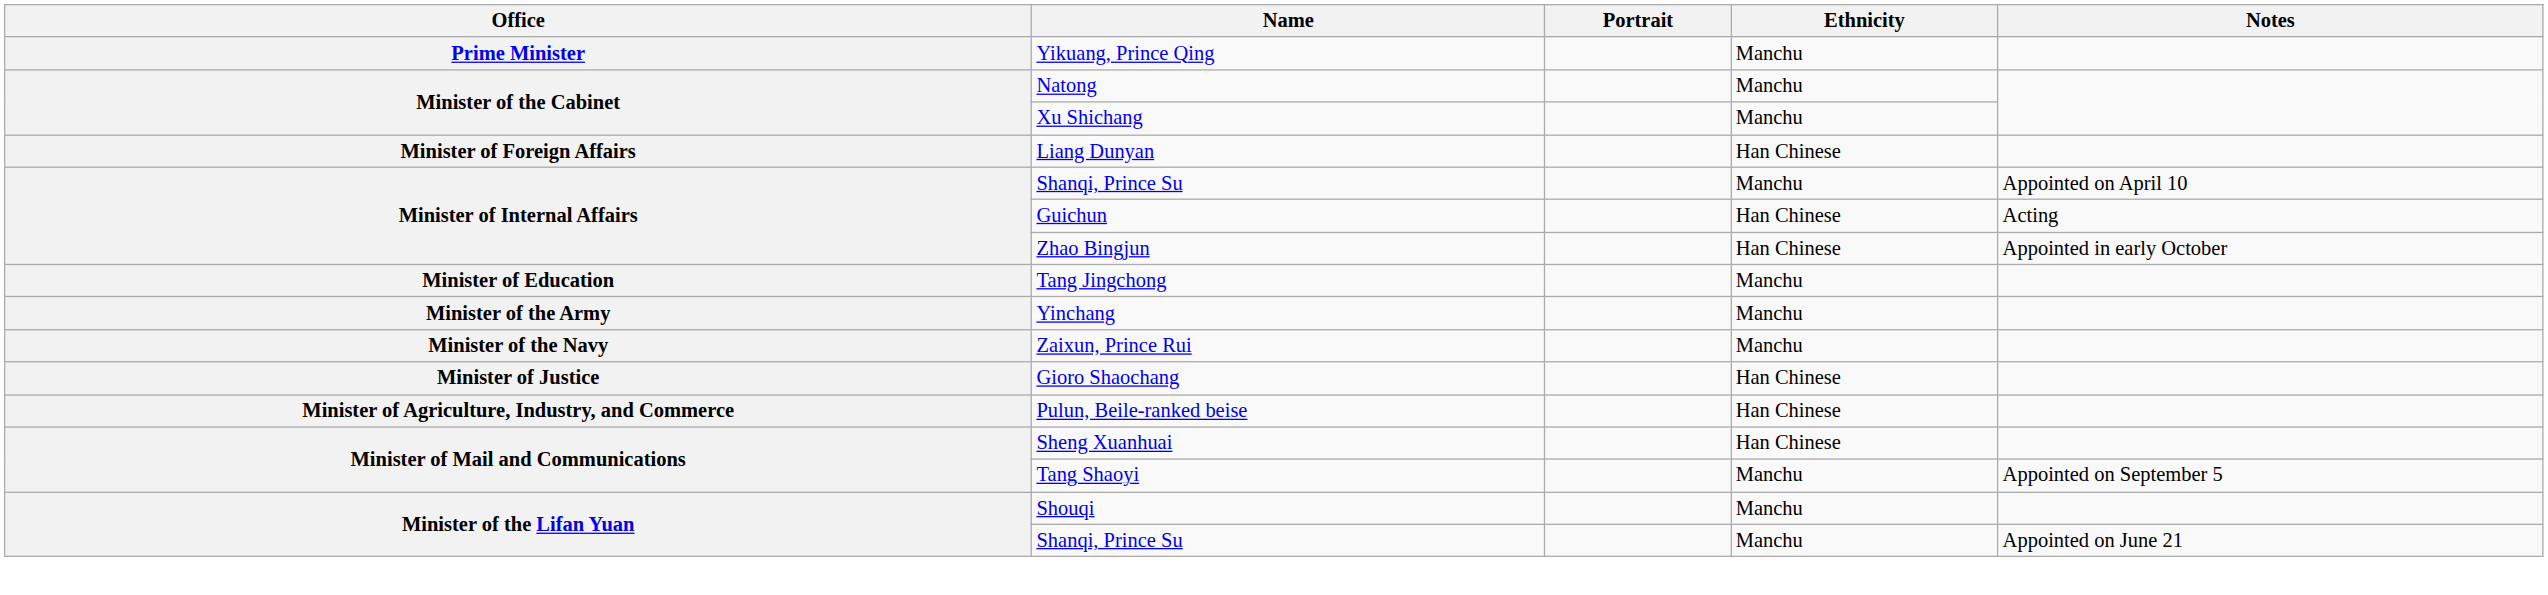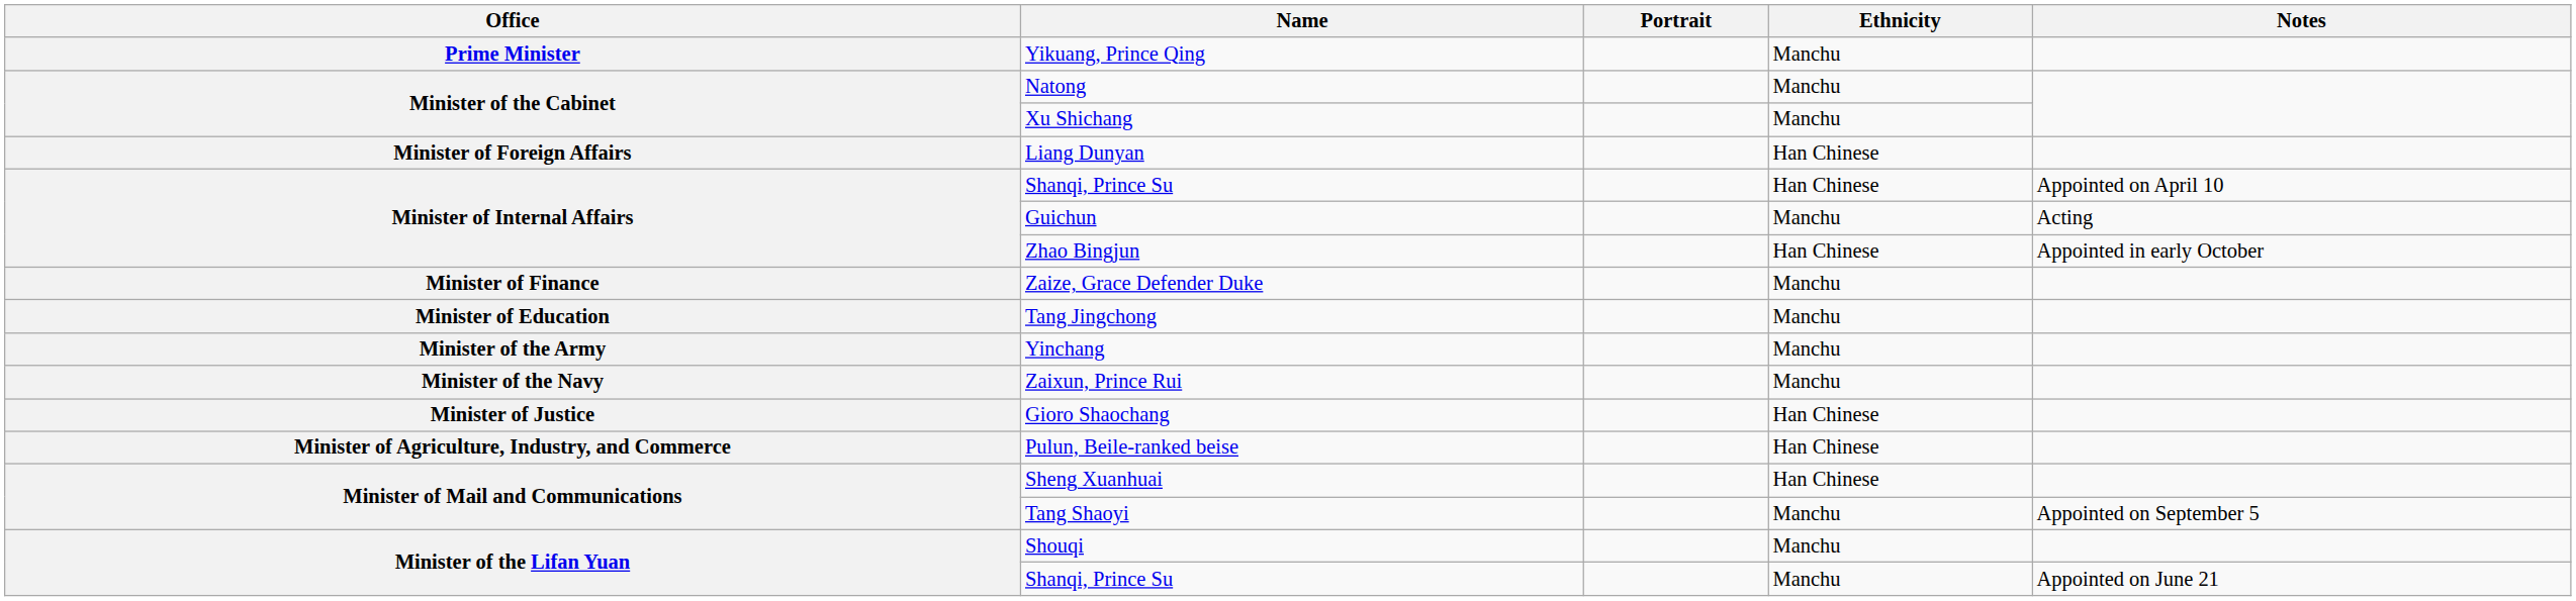 <table class="wikitable" width="100%">
 <tr>
 <th style="white-space:nowrap">Office</th>
 <th>Name</th>
 <th>Portrait</th>
 <th>Ethnicity</th>
 <th>Notes</th>
 </tr>
 <tr>
 <th><a href='#'>Prime Minister</a></th>
 <td><a href='#'>Yikuang, Prince Qing</a><br></td>
 <td></td>
 <td>Manchu</td>
 <td></td>
 </tr>
 <tr>
 <th rowspan="2">Minister of the Cabinet</th>
 <td><a href='#'>Natong</a><br></td>
 <td></td>
 <td>Manchu</td>
 <td rowspan="2"></td>
 </tr>
 <tr>
 <td><a href='#'>Xu Shichang</a><br></td>
 <td></td>
 <td>Manchu</td>
 </tr>
 <tr>
 <th>Minister of Foreign Affairs</th>
 <td><a href='#'>Liang Dunyan</a><br></td>
 <td></td>
 <td>Han Chinese</td>
 <td></td>
 </tr>
 <tr>
 <th rowspan="3">Minister of Internal Affairs</th>
 <td><a href='#'>Shanqi, Prince Su</a><br></td>
 <td></td>
-<td>Manchu</td>
+<td>Han Chinese</td>
 <td>Appointed on April 10</td>
 </tr>
 <tr>
 <td><a href='#'>Guichun</a><br></td>
 <td></td>
-<td>Han Chinese</td>
+<td>Manchu</td>
 <td>Acting</td>
 </tr>
 <tr>
 <td><a href='#'>Zhao Bingjun</a><br></td>
 <td></td>
 <td>Han Chinese</td>
 <td>Appointed in early October</td>
+</tr>
+<tr>
+<th>Minister of Finance</th>
+<td><a href='#'>Zaize, Grace Defender Duke</a><br></td>
+<td></td>
+<td>Manchu</td>
+<td></td>
 </tr>
 <tr>
 <th>Minister of Education</th>
 <td><a href='#'>Tang Jingchong</a><br></td>
 <td></td>
 <td>Manchu</td>
 <td></td>
 </tr>
 <tr>
 <th>Minister of the Army</th>
 <td><a href='#'>Yinchang</a><br></td>
 <td></td>
 <td>Manchu</td>
 <td></td>
 </tr>
 <tr>
 <th>Minister of the Navy</th>
 <td><a href='#'>Zaixun, Prince Rui</a><br></td>
 <td></td>
 <td>Manchu</td>
 <td></td>
 </tr>
 <tr>
 <th>Minister of Justice</th>
 <td><a href='#'>Gioro Shaochang</a><br></td>
 <td></td>
 <td>Han Chinese</td>
 <td></td>
 </tr>
 <tr>
 <th>Minister of Agriculture, Industry, and Commerce</th>
 <td><a href='#'>Pulun, Beile-ranked beise</a><br></td>
 <td></td>
 <td>Han Chinese</td>
 <td></td>
 </tr>
 <tr>
 <th rowspan="2">Minister of Mail and Communications</th>
 <td><a href='#'>Sheng Xuanhuai</a><br></td>
 <td></td>
 <td>Han Chinese</td>
 <td></td>
 </tr>
 <tr>
 <td><a href='#'>Tang Shaoyi</a><br></td>
 <td></td>
 <td>Manchu</td>
 <td>Appointed on September 5</td>
 </tr>
 <tr>
 <th rowspan="2">Minister of the <a href='#'>Lifan Yuan</a></th>
 <td><a href='#'>Shouqi</a><br></td>
 <td></td>
 <td>Manchu</td>
 <td></td>
 </tr>
 <tr>
 <td><a href='#'>Shanqi, Prince Su</a><br></td>
 <td></td>
 <td>Manchu</td>
 <td>Appointed on June 21</td>
 </tr>
 </table>
